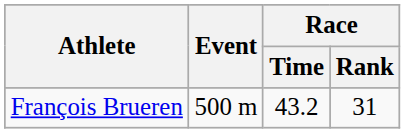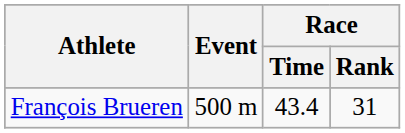 <table class="wikitable" border="1" style="font-size:90%">
 <tr>
 <th rowspan=2>Athlete</th>
 <th rowspan=2>Event</th>
 <th colspan=2>Race</th>
 </tr>
 <tr>
 <th>Time</th>
 <th>Rank</th>
 </tr>
 <tr>
 <td><a href='#'>François Brueren</a></td>
 <td>500 m</td>
-<td align=center>43.2</td>
+<td align=center>43.4</td>
 <td align=center>31</td>
 </tr>
 </table>
